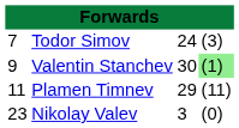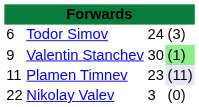 <table class="toccolours" border="0" cellpadding="2" cellspacing="0" align=left style="margin:0.5em;">
 <tr>
 <th colspan="4" align="center" bgcolor="#077C3B"><span>Forwards</span></th>
 </tr>
 <tr>
-<td>7</td>
+<td>6</td>
 <td> <a href='#'>Todor Simov</a></td>
 <td>24</td>
 <td>(3)</td>
 </tr>
 <tr>
 <td>9</td>
 <td> <a href='#'>Valentin Stanchev</a></td>
 <td>30</td>
 <td style="background: lightgreen;">(1)</td>
 </tr>
 <tr>
 <td>11</td>
 <td> <a href='#'>Plamen Timnev</a></td>
-<td>29</td>
-<td>(11)</td>
+<td>23</td>
+<td style="background: lavender;">(11)</td>
 </tr>
 <tr>
-<td>23</td>
+<td>22</td>
 <td> <a href='#'>Nikolay Valev</a></td>
 <td>3</td>
 <td>(0)</td>
 </tr>
 <tr>
 </tr>
 </table>
